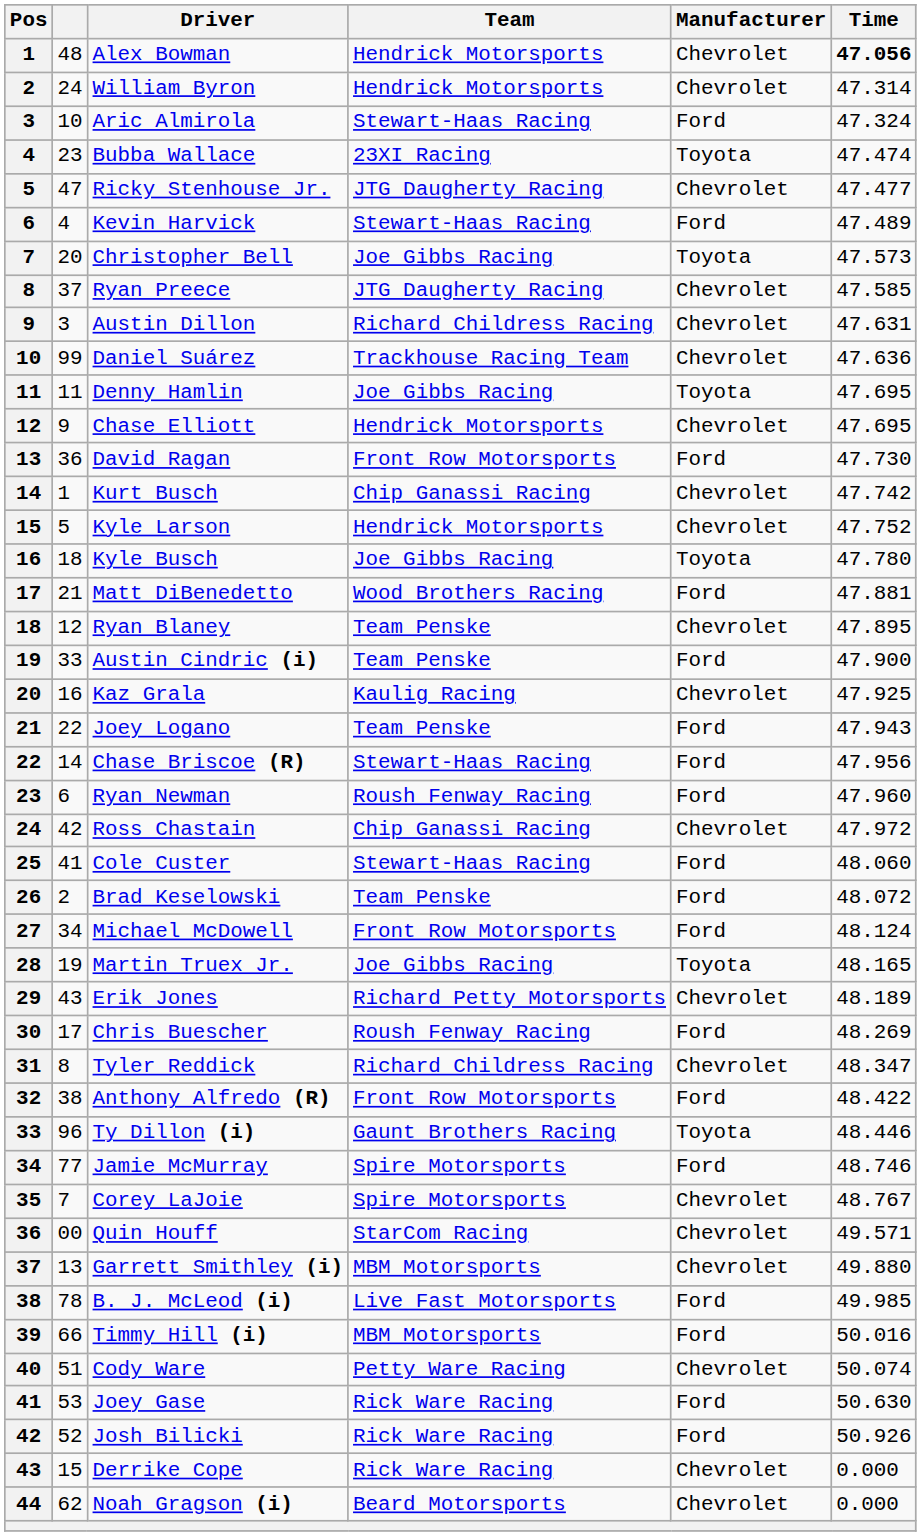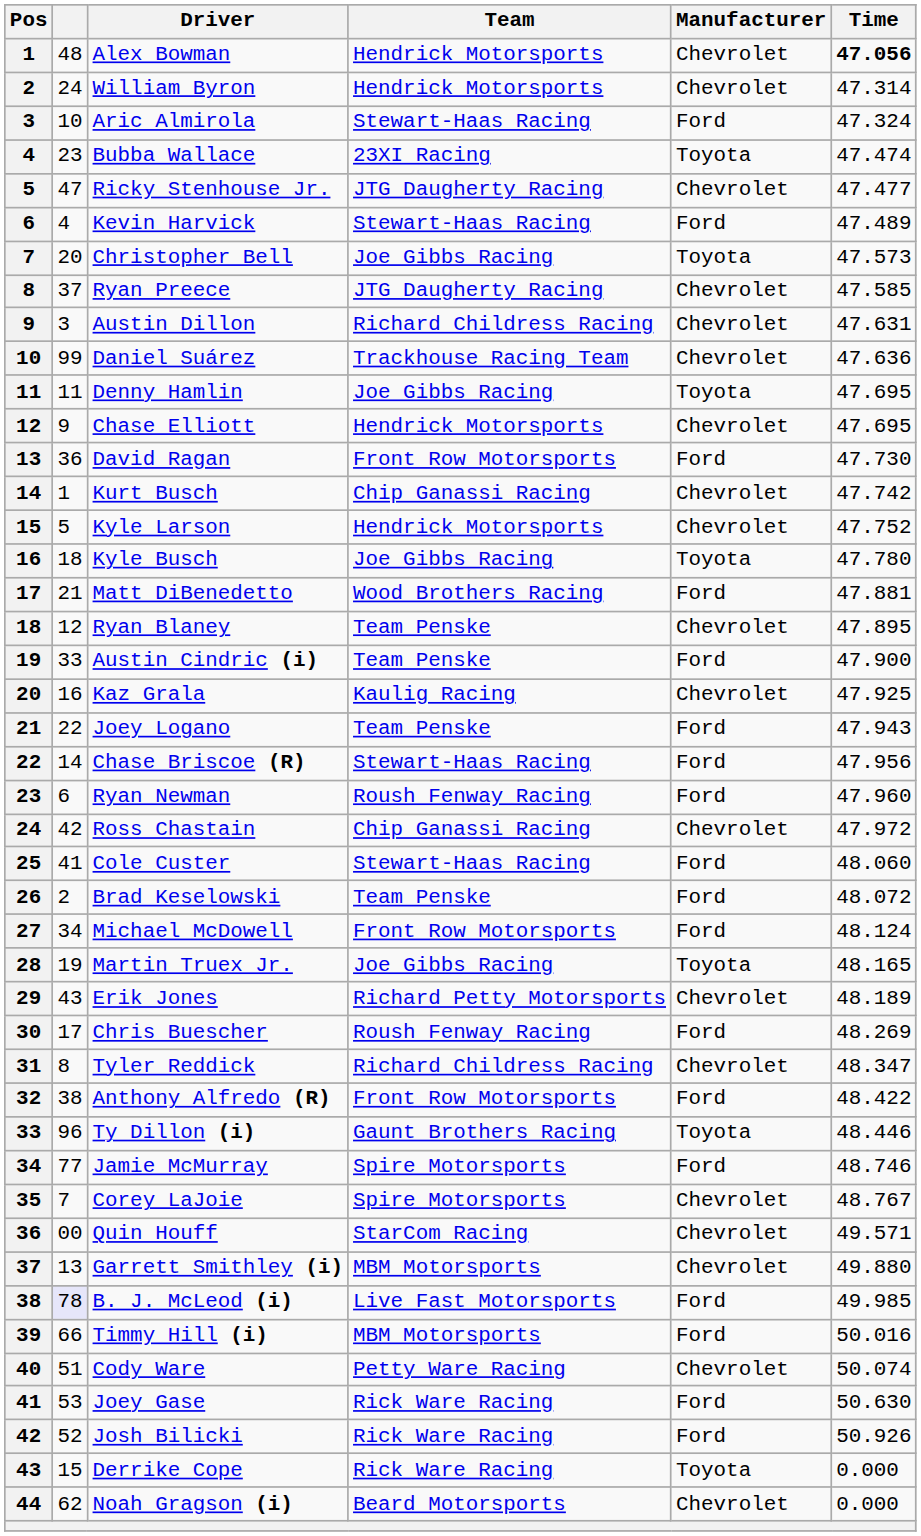 <table class="wikitable" style="font-size:95%">
 <tr>
 <th>Pos</th>
 <th></th>
 <th>Driver</th>
 <th>Team</th>
 <th>Manufacturer</th>
 <th>Time</th>
 </tr>
 <tr>
 <th>1</th>
 <td>48</td>
 <td><a href='#'>Alex Bowman</a></td>
 <td><a href='#'>Hendrick Motorsports</a></td>
 <td>Chevrolet</td>
 <td><strong>47.056</strong></td>
 </tr>
 <tr>
 <th>2</th>
 <td>24</td>
 <td><a href='#'>William Byron</a></td>
 <td><a href='#'>Hendrick Motorsports</a></td>
 <td>Chevrolet</td>
 <td>47.314</td>
 </tr>
 <tr>
 <th>3</th>
 <td>10</td>
 <td><a href='#'>Aric Almirola</a></td>
 <td><a href='#'>Stewart-Haas Racing</a></td>
 <td>Ford</td>
 <td>47.324</td>
 </tr>
 <tr>
 <th>4</th>
 <td>23</td>
 <td><a href='#'>Bubba Wallace</a></td>
 <td><a href='#'>23XI Racing</a></td>
 <td>Toyota</td>
 <td>47.474</td>
 </tr>
 <tr>
 <th>5</th>
 <td>47</td>
 <td><a href='#'>Ricky Stenhouse Jr.</a></td>
 <td><a href='#'>JTG Daugherty Racing</a></td>
 <td>Chevrolet</td>
 <td>47.477</td>
 </tr>
 <tr>
 <th>6</th>
 <td>4</td>
 <td><a href='#'>Kevin Harvick</a></td>
 <td><a href='#'>Stewart-Haas Racing</a></td>
 <td>Ford</td>
 <td>47.489</td>
 </tr>
 <tr>
 <th>7</th>
 <td>20</td>
 <td><a href='#'>Christopher Bell</a></td>
 <td><a href='#'>Joe Gibbs Racing</a></td>
 <td>Toyota</td>
 <td>47.573</td>
 </tr>
 <tr>
 <th>8</th>
 <td>37</td>
 <td><a href='#'>Ryan Preece</a></td>
 <td><a href='#'>JTG Daugherty Racing</a></td>
 <td>Chevrolet</td>
 <td>47.585</td>
 </tr>
 <tr>
 <th>9</th>
 <td>3</td>
 <td><a href='#'>Austin Dillon</a></td>
 <td><a href='#'>Richard Childress Racing</a></td>
 <td>Chevrolet</td>
 <td>47.631</td>
 </tr>
 <tr>
 <th>10</th>
 <td>99</td>
 <td><a href='#'>Daniel Suárez</a></td>
 <td><a href='#'>Trackhouse Racing Team</a></td>
 <td>Chevrolet</td>
 <td>47.636</td>
 </tr>
 <tr>
 <th>11</th>
 <td>11</td>
 <td><a href='#'>Denny Hamlin</a></td>
 <td><a href='#'>Joe Gibbs Racing</a></td>
 <td>Toyota</td>
 <td>47.695</td>
 </tr>
 <tr>
 <th>12</th>
 <td>9</td>
 <td><a href='#'>Chase Elliott</a></td>
 <td><a href='#'>Hendrick Motorsports</a></td>
 <td>Chevrolet</td>
 <td>47.695</td>
 </tr>
 <tr>
 <th>13</th>
 <td>36</td>
 <td><a href='#'>David Ragan</a></td>
 <td><a href='#'>Front Row Motorsports</a></td>
 <td>Ford</td>
 <td>47.730</td>
 </tr>
 <tr>
 <th>14</th>
 <td>1</td>
 <td><a href='#'>Kurt Busch</a></td>
 <td><a href='#'>Chip Ganassi Racing</a></td>
 <td>Chevrolet</td>
 <td>47.742</td>
 </tr>
 <tr>
 <th>15</th>
 <td>5</td>
 <td><a href='#'>Kyle Larson</a></td>
 <td><a href='#'>Hendrick Motorsports</a></td>
 <td>Chevrolet</td>
 <td>47.752</td>
 </tr>
 <tr>
 <th>16</th>
 <td>18</td>
 <td><a href='#'>Kyle Busch</a></td>
 <td><a href='#'>Joe Gibbs Racing</a></td>
 <td>Toyota</td>
 <td>47.780</td>
 </tr>
 <tr>
 <th>17</th>
 <td>21</td>
 <td><a href='#'>Matt DiBenedetto</a></td>
 <td><a href='#'>Wood Brothers Racing</a></td>
 <td>Ford</td>
 <td>47.881</td>
 </tr>
 <tr>
 <th>18</th>
 <td>12</td>
 <td><a href='#'>Ryan Blaney</a></td>
 <td><a href='#'>Team Penske</a></td>
 <td>Chevrolet</td>
 <td>47.895</td>
 </tr>
 <tr>
 <th>19</th>
 <td>33</td>
 <td><a href='#'>Austin Cindric</a> <strong>(i)</strong></td>
 <td><a href='#'>Team Penske</a></td>
 <td>Ford</td>
 <td>47.900</td>
 </tr>
 <tr>
 <th>20</th>
 <td>16</td>
 <td><a href='#'>Kaz Grala</a></td>
 <td><a href='#'>Kaulig Racing</a></td>
 <td>Chevrolet</td>
 <td>47.925</td>
 </tr>
 <tr>
 <th>21</th>
 <td>22</td>
 <td><a href='#'>Joey Logano</a></td>
 <td><a href='#'>Team Penske</a></td>
 <td>Ford</td>
 <td>47.943</td>
 </tr>
 <tr>
 <th>22</th>
 <td>14</td>
 <td><a href='#'>Chase Briscoe</a> <strong>(R)</strong></td>
 <td><a href='#'>Stewart-Haas Racing</a></td>
 <td>Ford</td>
 <td>47.956</td>
 </tr>
 <tr>
 <th>23</th>
 <td>6</td>
 <td><a href='#'>Ryan Newman</a></td>
 <td><a href='#'>Roush Fenway Racing</a></td>
 <td>Ford</td>
 <td>47.960</td>
 </tr>
 <tr>
 <th>24</th>
 <td>42</td>
 <td><a href='#'>Ross Chastain</a></td>
 <td><a href='#'>Chip Ganassi Racing</a></td>
 <td>Chevrolet</td>
 <td>47.972</td>
 </tr>
 <tr>
 <th>25</th>
 <td>41</td>
 <td><a href='#'>Cole Custer</a></td>
 <td><a href='#'>Stewart-Haas Racing</a></td>
 <td>Ford</td>
 <td>48.060</td>
 </tr>
 <tr>
 <th>26</th>
 <td>2</td>
 <td><a href='#'>Brad Keselowski</a></td>
 <td><a href='#'>Team Penske</a></td>
 <td>Ford</td>
 <td>48.072</td>
 </tr>
 <tr>
 <th>27</th>
 <td>34</td>
 <td><a href='#'>Michael McDowell</a></td>
 <td><a href='#'>Front Row Motorsports</a></td>
 <td>Ford</td>
 <td>48.124</td>
 </tr>
 <tr>
 <th>28</th>
 <td>19</td>
 <td><a href='#'>Martin Truex Jr.</a></td>
 <td><a href='#'>Joe Gibbs Racing</a></td>
 <td>Toyota</td>
 <td>48.165</td>
 </tr>
 <tr>
 <th>29</th>
 <td>43</td>
 <td><a href='#'>Erik Jones</a></td>
 <td><a href='#'>Richard Petty Motorsports</a></td>
 <td>Chevrolet</td>
 <td>48.189</td>
 </tr>
 <tr>
 <th>30</th>
 <td>17</td>
 <td><a href='#'>Chris Buescher</a></td>
 <td><a href='#'>Roush Fenway Racing</a></td>
 <td>Ford</td>
 <td>48.269</td>
 </tr>
 <tr>
 <th>31</th>
 <td>8</td>
 <td><a href='#'>Tyler Reddick</a></td>
 <td><a href='#'>Richard Childress Racing</a></td>
 <td>Chevrolet</td>
 <td>48.347</td>
 </tr>
 <tr>
 <th>32</th>
 <td>38</td>
 <td><a href='#'>Anthony Alfredo</a> <strong>(R)</strong></td>
 <td><a href='#'>Front Row Motorsports</a></td>
 <td>Ford</td>
 <td>48.422</td>
 </tr>
 <tr>
 <th>33</th>
 <td>96</td>
 <td><a href='#'>Ty Dillon</a> <strong>(i)</strong></td>
 <td><a href='#'>Gaunt Brothers Racing</a></td>
 <td>Toyota</td>
 <td>48.446</td>
 </tr>
 <tr>
 <th>34</th>
 <td>77</td>
 <td><a href='#'>Jamie McMurray</a></td>
 <td><a href='#'>Spire Motorsports</a></td>
 <td>Ford</td>
 <td>48.746</td>
 </tr>
 <tr>
 <th>35</th>
 <td>7</td>
 <td><a href='#'>Corey LaJoie</a></td>
 <td><a href='#'>Spire Motorsports</a></td>
 <td>Chevrolet</td>
 <td>48.767</td>
 </tr>
 <tr>
 <th>36</th>
 <td>00</td>
 <td><a href='#'>Quin Houff</a></td>
 <td><a href='#'>StarCom Racing</a></td>
 <td>Chevrolet</td>
 <td>49.571</td>
 </tr>
 <tr>
 <th>37</th>
 <td>13</td>
 <td><a href='#'>Garrett Smithley</a> <strong>(i)</strong></td>
 <td><a href='#'>MBM Motorsports</a></td>
 <td>Chevrolet</td>
 <td>49.880</td>
 </tr>
 <tr>
 <th>38</th>
-<td>78</td>
+<td style="background: lavender;">78</td>
 <td><a href='#'>B. J. McLeod</a> <strong>(i)</strong></td>
 <td><a href='#'>Live Fast Motorsports</a></td>
 <td>Ford</td>
 <td>49.985</td>
 </tr>
 <tr>
 <th>39</th>
 <td>66</td>
 <td><a href='#'>Timmy Hill</a> <strong>(i)</strong></td>
 <td><a href='#'>MBM Motorsports</a></td>
 <td>Ford</td>
 <td>50.016</td>
 </tr>
 <tr>
 <th>40</th>
 <td>51</td>
 <td><a href='#'>Cody Ware</a></td>
 <td><a href='#'>Petty Ware Racing</a></td>
 <td>Chevrolet</td>
 <td>50.074</td>
 </tr>
 <tr>
 <th>41</th>
 <td>53</td>
 <td><a href='#'>Joey Gase</a></td>
 <td><a href='#'>Rick Ware Racing</a></td>
 <td>Ford</td>
 <td>50.630</td>
 </tr>
 <tr>
 <th>42</th>
 <td>52</td>
 <td><a href='#'>Josh Bilicki</a></td>
 <td><a href='#'>Rick Ware Racing</a></td>
 <td>Ford</td>
 <td>50.926</td>
 </tr>
 <tr>
 <th>43</th>
 <td>15</td>
 <td><a href='#'>Derrike Cope</a></td>
 <td><a href='#'>Rick Ware Racing</a></td>
-<td>Chevrolet</td>
+<td>Toyota</td>
 <td>0.000</td>
 </tr>
 <tr>
 <th>44</th>
 <td>62</td>
 <td><a href='#'>Noah Gragson</a> <strong>(i)</strong></td>
 <td><a href='#'>Beard Motorsports</a></td>
 <td>Chevrolet</td>
 <td>0.000</td>
 </tr>
 <tr>
 <th colspan="6"></th>
 </tr>
 </table>
